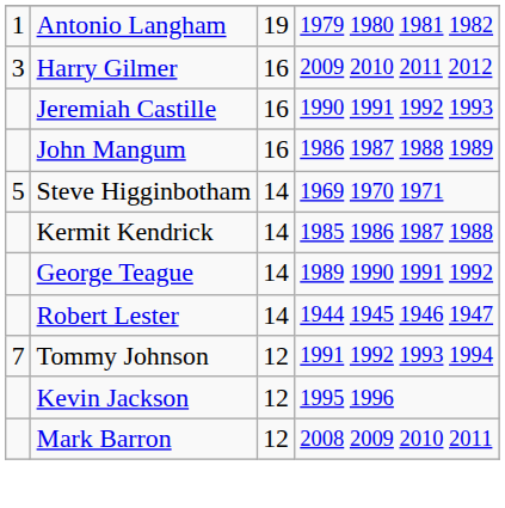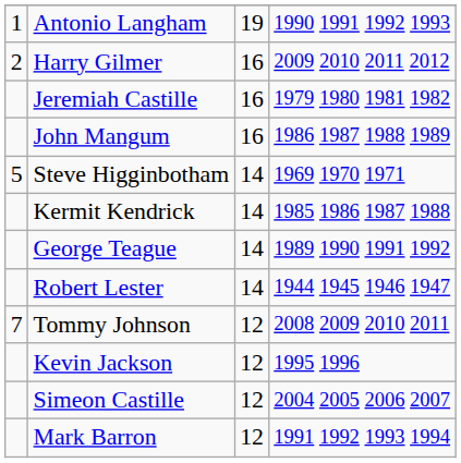 <table class="wikitable">
 <tr>
 </tr>
 <tr>
 <td>1</td>
 <td><a href='#'>Antonio Langham</a></td>
 <td>19</td>
-<td style="font-size:85%;"><a href='#'>1979</a> <a href='#'>1980</a> <a href='#'>1981</a> <a href='#'>1982</a></td>
+<td style="font-size:85%;"><a href='#'>1990</a> <a href='#'>1991</a> <a href='#'>1992</a> <a href='#'>1993</a></td>
 </tr>
 <tr>
-<td>3</td>
+<td>2</td>
 <td><a href='#'>Harry Gilmer</a></td>
 <td>16</td>
 <td style="font-size:85%;"><a href='#'>2009</a> <a href='#'>2010</a> <a href='#'>2011</a> <a href='#'>2012</a></td>
 </tr>
 <tr>
 <td></td>
 <td><a href='#'>Jeremiah Castille</a></td>
 <td>16</td>
-<td style="font-size:85%;"><a href='#'>1990</a> <a href='#'>1991</a> <a href='#'>1992</a> <a href='#'>1993</a></td>
+<td style="font-size:85%;"><a href='#'>1979</a> <a href='#'>1980</a> <a href='#'>1981</a> <a href='#'>1982</a></td>
 </tr>
 <tr>
 <td></td>
 <td><a href='#'>John Mangum</a></td>
 <td>16</td>
 <td style="font-size:85%;"><a href='#'>1986</a> <a href='#'>1987</a> <a href='#'>1988</a> <a href='#'>1989</a></td>
 </tr>
 <tr>
 <td>5</td>
 <td>Steve Higginbotham</td>
 <td>14</td>
 <td style="font-size:85%;"><a href='#'>1969</a> <a href='#'>1970</a> <a href='#'>1971</a></td>
 </tr>
 <tr>
 <td></td>
 <td>Kermit Kendrick</td>
 <td>14</td>
 <td style="font-size:85%;"><a href='#'>1985</a> <a href='#'>1986</a> <a href='#'>1987</a> <a href='#'>1988</a></td>
 </tr>
 <tr>
 <td></td>
 <td><a href='#'>George Teague</a></td>
 <td>14</td>
 <td style="font-size:85%;"><a href='#'>1989</a> <a href='#'>1990</a> <a href='#'>1991</a> <a href='#'>1992</a></td>
 </tr>
 <tr>
 <td></td>
 <td><a href='#'>Robert Lester</a></td>
 <td>14</td>
 <td style="font-size:85%;"><a href='#'>1944</a> <a href='#'>1945</a> <a href='#'>1946</a> <a href='#'>1947</a></td>
 </tr>
 <tr>
 <td>7</td>
 <td>Tommy Johnson</td>
 <td>12</td>
-<td style="font-size:85%;"><a href='#'>1991</a> <a href='#'>1992</a> <a href='#'>1993</a> <a href='#'>1994</a></td>
+<td style="font-size:85%;"><a href='#'>2008</a> <a href='#'>2009</a> <a href='#'>2010</a> <a href='#'>2011</a></td>
 </tr>
 <tr>
 <td></td>
 <td><a href='#'>Kevin Jackson</a></td>
 <td>12</td>
 <td style="font-size:85%;"><a href='#'>1995</a> <a href='#'>1996</a></td>
 </tr>
 <tr>
 <td></td>
+<td><a href='#'>Simeon Castille</a></td>
+<td>12</td>
+<td style="font-size:85%;"><a href='#'>2004</a> <a href='#'>2005</a> <a href='#'>2006</a> <a href='#'>2007</a></td>
+</tr>
+<tr>
+<td></td>
 <td><a href='#'>Mark Barron</a></td>
 <td>12</td>
-<td style="font-size:85%;"><a href='#'>2008</a> <a href='#'>2009</a> <a href='#'>2010</a> <a href='#'>2011</a></td>
+<td style="font-size:85%;"><a href='#'>1991</a> <a href='#'>1992</a> <a href='#'>1993</a> <a href='#'>1994</a></td>
 </tr>
 </table>
